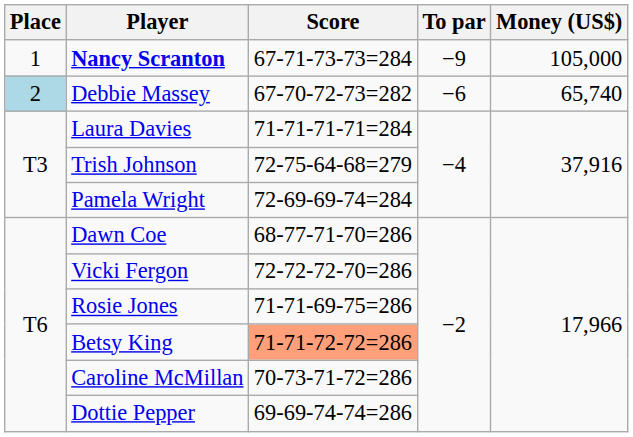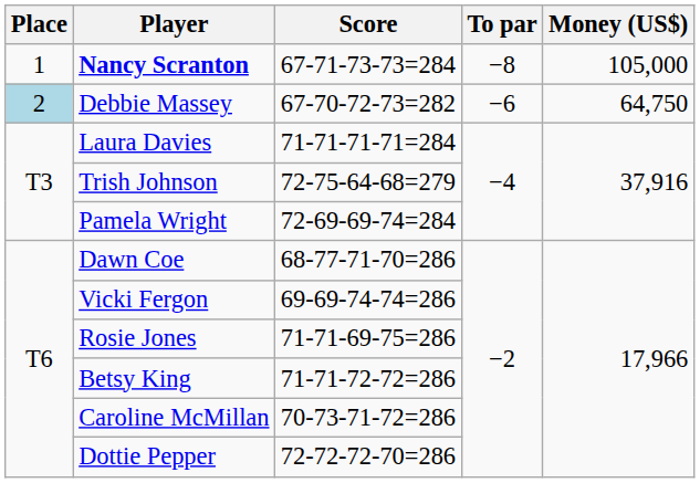 <table class="wikitable">
 <tr>
 <th>Place</th>
 <th>Player</th>
 <th>Score</th>
 <th>To par</th>
 <th>Money (US$)</th>
 </tr>
 <tr>
 <td align=center>1</td>
 <td> <strong><a href='#'>Nancy Scranton</a></strong></td>
 <td>67-71-73-73=284</td>
-<td align=center>−9</td>
+<td align=center>−8</td>
 <td align=right>105,000</td>
 </tr>
 <tr>
 <td align=center style="background: lightblue;">2</td>
 <td> <a href='#'>Debbie Massey</a></td>
 <td>67-70-72-73=282</td>
 <td align=center>−6</td>
-<td align=right>65,740</td>
+<td align=right>64,750</td>
 </tr>
 <tr>
 <td rowspan="3" align=center>T3</td>
 <td> <a href='#'>Laura Davies</a></td>
 <td>71-71-71-71=284</td>
 <td rowspan="3" align=center>−4</td>
 <td rowspan="3" align=right>37,916</td>
 </tr>
 <tr>
 <td> <a href='#'>Trish Johnson</a></td>
 <td>72-75-64-68=279</td>
 </tr>
 <tr>
 <td> <a href='#'>Pamela Wright</a></td>
 <td>72-69-69-74=284</td>
 </tr>
 <tr>
 <td rowspan="6" align=center>T6</td>
 <td> <a href='#'>Dawn Coe</a></td>
 <td>68-77-71-70=286</td>
 <td rowspan="6" align=center>−2</td>
 <td rowspan="6" align=right>17,966</td>
 </tr>
 <tr>
 <td> <a href='#'>Vicki Fergon</a></td>
-<td>72-72-72-70=286</td>
+<td>69-69-74-74=286</td>
 </tr>
 <tr>
 <td> <a href='#'>Rosie Jones</a></td>
 <td>71-71-69-75=286</td>
 </tr>
 <tr>
 <td> <a href='#'>Betsy King</a></td>
-<td style="background: lightsalmon;">71-71-72-72=286</td>
+<td>71-71-72-72=286</td>
 </tr>
 <tr>
 <td> <a href='#'>Caroline McMillan</a></td>
 <td>70-73-71-72=286</td>
 </tr>
 <tr>
 <td> <a href='#'>Dottie Pepper</a></td>
-<td>69-69-74-74=286</td>
+<td>72-72-72-70=286</td>
 </tr>
 </table>
